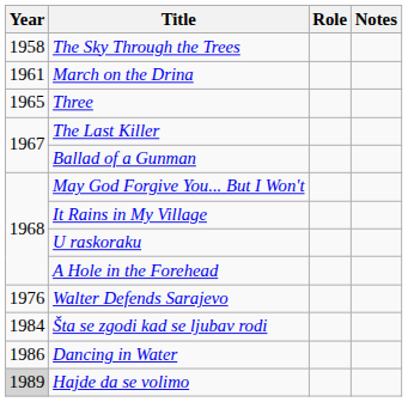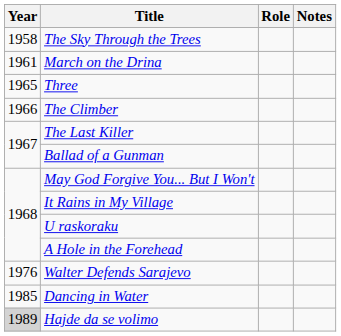 <table class="wikitable sortable">
 <tr>
 <th>Year</th>
 <th>Title</th>
 <th>Role</th>
 <th class="unsortable">Notes</th>
 </tr>
 <tr>
 <td>1958</td>
 <td><em><a href='#'>The Sky Through the Trees</a></em></td>
 <td></td>
 <td></td>
 </tr>
 <tr>
 <td>1961</td>
 <td><em><a href='#'>March on the Drina</a></em></td>
 <td></td>
 <td></td>
 </tr>
 <tr>
 <td>1965</td>
 <td><em><a href='#'>Three</a></em></td>
+<td></td>
+<td></td>
+</tr>
+<tr>
+<td>1966</td>
+<td><em><a href='#'>The Climber</a></em></td>
 <td></td>
 <td></td>
 </tr>
 <tr>
 <td rowspan=2>1967</td>
 <td><em><a href='#'>The Last Killer</a></em></td>
 <td></td>
 <td></td>
 </tr>
 <tr>
 <td><em><a href='#'>Ballad of a Gunman</a></em></td>
 <td></td>
 <td></td>
 </tr>
 <tr>
 <td rowspan=4>1968</td>
 <td><em><a href='#'>May God Forgive You... But I Won't</a></em></td>
 <td></td>
 <td></td>
 </tr>
 <tr>
 <td><em><a href='#'>It Rains in My Village</a></em></td>
 <td></td>
 <td></td>
 </tr>
 <tr>
 <td><em><a href='#'>U raskoraku</a></em></td>
 <td></td>
 <td></td>
 </tr>
 <tr>
 <td><em><a href='#'>A Hole in the Forehead</a></em></td>
 <td></td>
 <td></td>
 </tr>
 <tr>
 <td>1976</td>
 <td><em><a href='#'>Walter Defends Sarajevo</a></em></td>
 <td></td>
 <td></td>
 </tr>
 <tr>
-<td>1984</td>
-<td><em><a href='#'>Šta se zgodi kad se ljubav rodi</a></em></td>
-<td></td>
-<td></td>
-</tr>
-<tr>
-<td>1986</td>
+<td>1985</td>
 <td><em><a href='#'>Dancing in Water</a></em></td>
 <td></td>
 <td></td>
 </tr>
 <tr>
 <td style="background: lightgrey;">1989</td>
 <td><em><a href='#'>Hajde da se volimo</a></em></td>
 <td></td>
 <td></td>
 </tr>
 </table>
